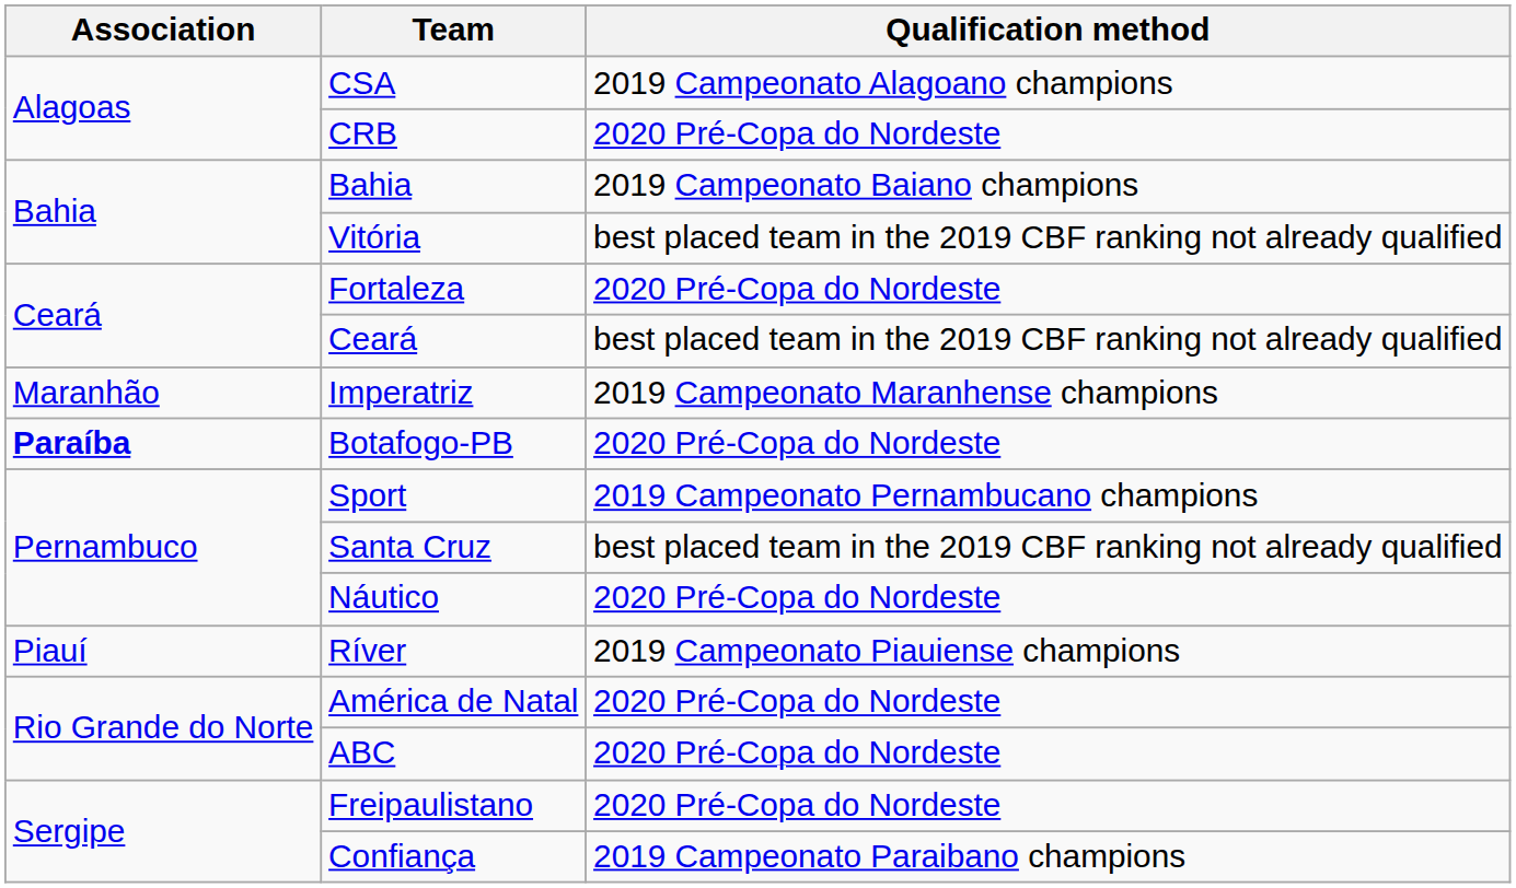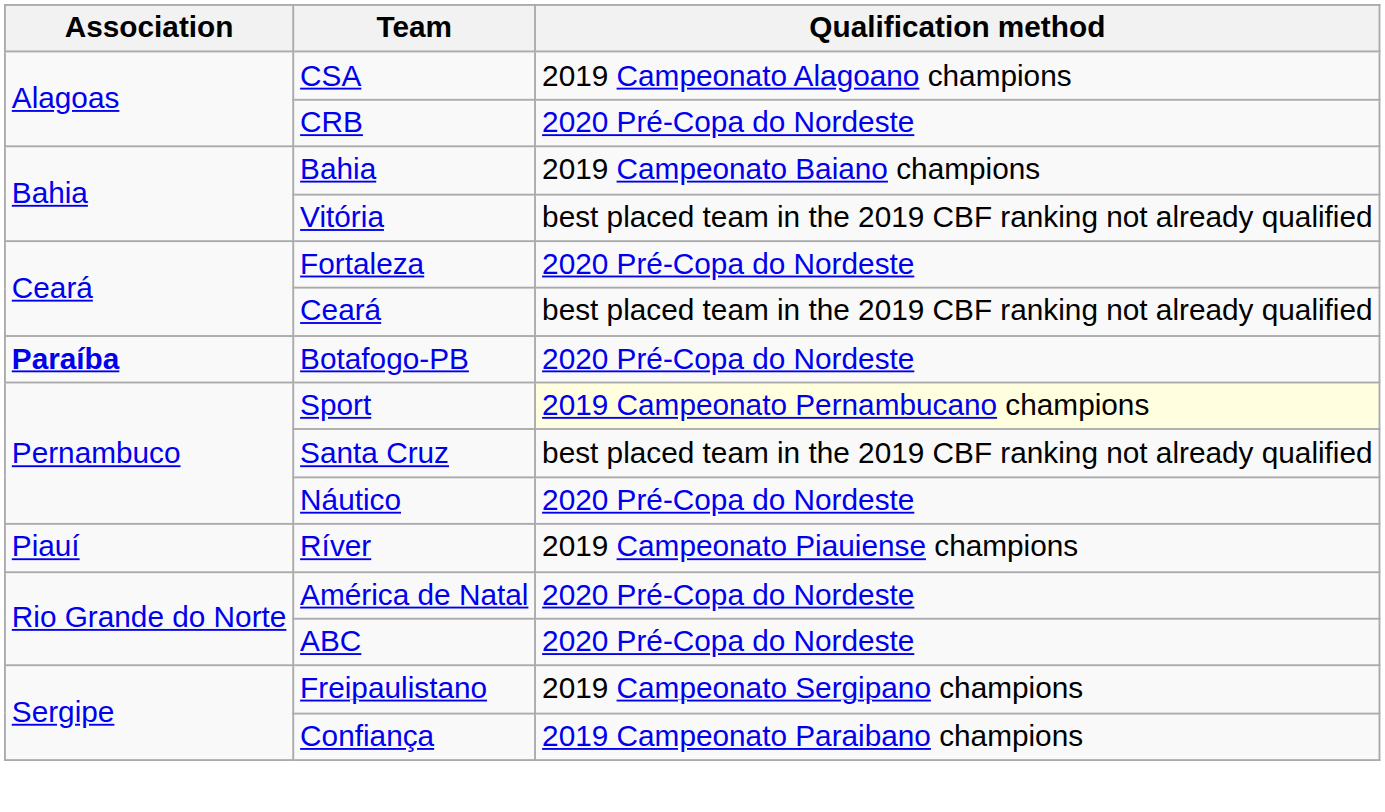 <table class="wikitable">
 <tr>
 <th>Association</th>
 <th>Team</th>
 <th>Qualification method</th>
 </tr>
 <tr>
 <td rowspan=2> <a href='#'>Alagoas</a><br></td>
 <td><a href='#'>CSA</a></td>
 <td>2019 <a href='#'>Campeonato Alagoano</a> champions</td>
 </tr>
 <tr>
 <td><a href='#'>CRB</a></td>
 <td><a href='#'>2020 Pré-Copa do Nordeste</a></td>
 </tr>
 <tr>
 <td rowspan=2> <a href='#'>Bahia</a><br></td>
 <td><a href='#'>Bahia</a></td>
 <td>2019 <a href='#'>Campeonato Baiano</a> champions</td>
 </tr>
 <tr>
 <td><a href='#'>Vitória</a></td>
 <td>best placed team in the 2019 CBF ranking not already qualified</td>
 </tr>
 <tr>
 <td rowspan=2> <a href='#'>Ceará</a><br></td>
 <td><a href='#'>Fortaleza</a></td>
 <td><a href='#'>2020 Pré-Copa do Nordeste</a></td>
 </tr>
 <tr>
 <td><a href='#'>Ceará</a></td>
 <td>best placed team in the 2019 CBF ranking not already qualified</td>
 </tr>
 <tr>
-<td> <a href='#'>Maranhão</a><br></td>
-<td><a href='#'>Imperatriz</a></td>
-<td>2019 <a href='#'>Campeonato Maranhense</a> champions</td>
-</tr>
-<tr>
 <td><strong> <a href='#'>Paraíba</a><br></strong></td>
 <td><a href='#'>Botafogo-PB</a></td>
 <td><a href='#'>2020 Pré-Copa do Nordeste</a></td>
 </tr>
 <tr>
 <td rowspan=3> <a href='#'>Pernambuco</a><br></td>
 <td><a href='#'>Sport</a></td>
-<td><a href='#'>2019 Campeonato Pernambucano</a> champions</td>
+<td style="background: lightyellow;"><a href='#'>2019 Campeonato Pernambucano</a> champions</td>
 </tr>
 <tr>
 <td><a href='#'>Santa Cruz</a></td>
 <td>best placed team in the 2019 CBF ranking not already qualified</td>
 </tr>
 <tr>
 <td><a href='#'>Náutico</a></td>
 <td><a href='#'>2020 Pré-Copa do Nordeste</a></td>
 </tr>
 <tr>
 <td> <a href='#'>Piauí</a><br></td>
 <td><a href='#'>Ríver</a></td>
 <td>2019 <a href='#'>Campeonato Piauiense</a> champions</td>
 </tr>
 <tr>
 <td rowspan=2> <a href='#'>Rio Grande do Norte</a><br></td>
 <td><a href='#'>América de Natal</a></td>
 <td><a href='#'>2020 Pré-Copa do Nordeste</a></td>
 </tr>
 <tr>
 <td><a href='#'>ABC</a></td>
 <td><a href='#'>2020 Pré-Copa do Nordeste</a></td>
 </tr>
 <tr>
 <td rowspan=2> <a href='#'>Sergipe</a><br></td>
 <td><a href='#'>Freipaulistano</a></td>
-<td><a href='#'>2020 Pré-Copa do Nordeste</a></td>
+<td>2019 <a href='#'>Campeonato Sergipano</a> champions</td>
 </tr>
 <tr>
 <td><a href='#'>Confiança</a></td>
 <td><a href='#'>2019 Campeonato Paraibano</a> champions</td>
 </tr>
 </table>
